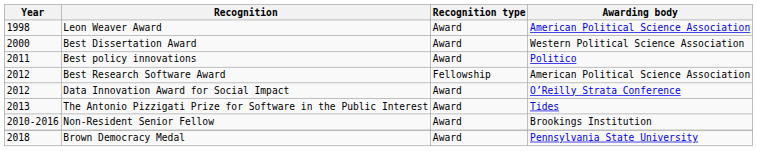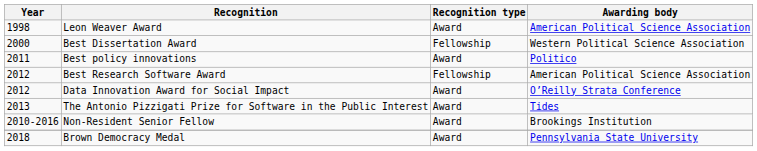 <table class="sortable wikitable">
 <tr>
 <th>Year</th>
 <th>Recognition</th>
 <th>Recognition type</th>
 <th>Awarding body</th>
 </tr>
 <tr>
 <td>1998</td>
 <td>Leon Weaver Award</td>
 <td>Award</td>
 <td><a href='#'>American Political Science Association</a></td>
 </tr>
 <tr>
 <td>2000</td>
 <td>Best Dissertation Award</td>
-<td>Award</td>
+<td>Fellowship</td>
 <td>Western Political Science Association</td>
 </tr>
 <tr>
 <td>2011</td>
 <td>Best policy innovations</td>
 <td>Award</td>
 <td><a href='#'>Politico</a></td>
 </tr>
 <tr>
 <td>2012</td>
 <td>Best Research Software Award</td>
 <td>Fellowship</td>
 <td>American Political Science Association</td>
 </tr>
 <tr>
 <td>2012</td>
 <td>Data Innovation Award for Social Impact</td>
 <td>Award</td>
 <td><a href='#'>O’Reilly Strata Conference</a></td>
 </tr>
 <tr>
 <td>2013</td>
 <td>The Antonio Pizzigati Prize for Software in the Public Interest</td>
 <td>Award</td>
 <td><a href='#'>Tides</a></td>
 </tr>
 <tr>
 <td>2010-2016</td>
 <td>Non-Resident Senior Fellow</td>
 <td>Award</td>
 <td>Brookings Institution</td>
 </tr>
 <tr>
 </tr>
 <tr>
 <td>2018</td>
 <td>Brown Democracy Medal</td>
 <td>Award</td>
 <td><a href='#'>Pennsylvania State University</a></td>
 </tr>
 </table>
